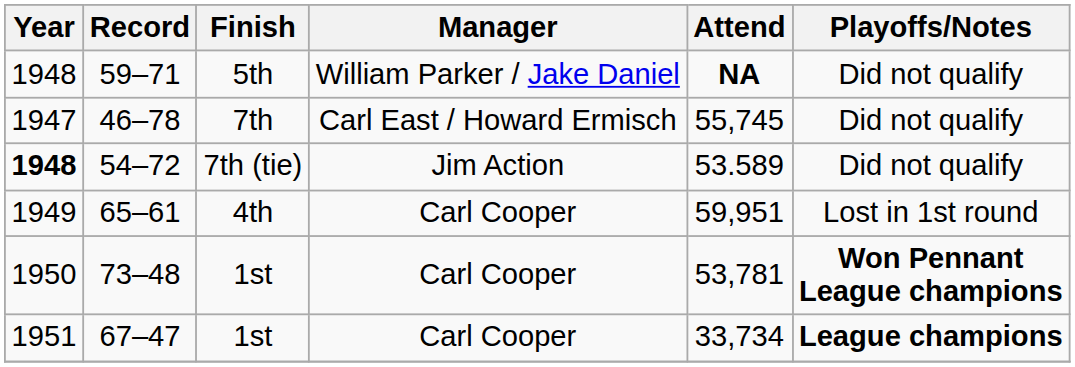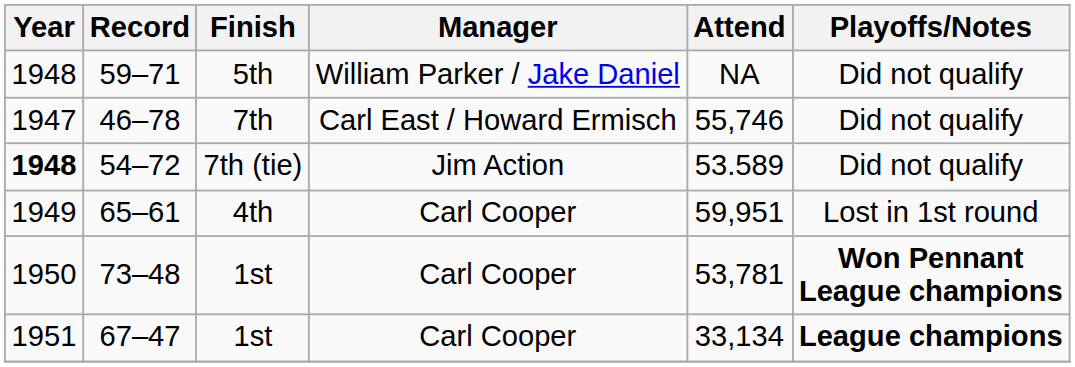 <table class="wikitable" style="text-align:center">
 <tr>
 <th>Year</th>
 <th>Record</th>
 <th>Finish</th>
 <th>Manager</th>
 <th>Attend</th>
 <th>Playoffs/Notes</th>
 </tr>
 <tr align=center>
 <td>1948</td>
 <td>59–71</td>
 <td>5th</td>
 <td>William Parker / <a href='#'>Jake Daniel</a></td>
-<td><strong>NA</strong></td>
+<td>NA</td>
 <td>Did not qualify</td>
 </tr>
 <tr align=center>
 <td>1947</td>
 <td>46–78</td>
 <td>7th</td>
 <td>Carl East / Howard Ermisch</td>
-<td>55,745</td>
+<td>55,746</td>
 <td>Did not qualify</td>
 </tr>
 <tr align=center>
 <td><strong>1948</strong></td>
 <td>54–72</td>
 <td>7th (tie)</td>
 <td>Jim Action</td>
 <td>53.589</td>
 <td>Did not qualify</td>
 </tr>
 <tr align=center>
 <td>1949</td>
 <td>65–61</td>
 <td>4th</td>
 <td>Carl Cooper</td>
 <td>59,951</td>
 <td>Lost in 1st round</td>
 </tr>
 <tr align=center>
 <td>1950</td>
 <td>73–48</td>
 <td>1st</td>
 <td>Carl Cooper</td>
 <td>53,781</td>
 <td><strong>Won Pennant</strong><br><strong>League champions</strong></td>
 </tr>
 <tr align=center>
 <td>1951</td>
 <td>67–47</td>
 <td>1st</td>
 <td>Carl Cooper</td>
-<td>33,734</td>
+<td>33,134</td>
 <td><strong>League champions</strong></td>
 </tr>
 <tr align=center>
 </tr>
 </table>
